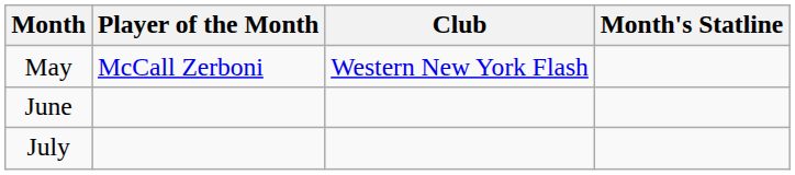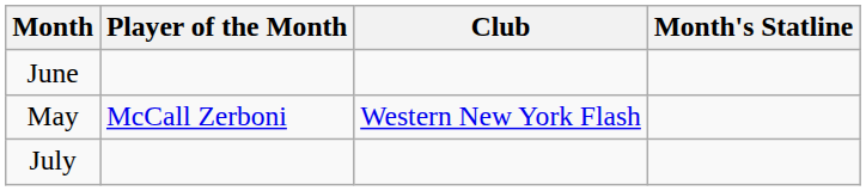 <table class=wikitable>
 <tr>
 <th>Month</th>
 <th>Player of the Month</th>
 <th>Club</th>
 <th>Month's Statline</th>
 </tr>
 <tr>
+<td align=center>June</td>
+<td></td>
+<td></td>
+<td></td>
+</tr>
+<tr>
 <td align=center>May</td>
 <td> <a href='#'>McCall Zerboni</a></td>
 <td><a href='#'>Western New York Flash</a></td>
-<td></td>
-</tr>
-<tr>
-<td align=center>June</td>
-<td></td>
-<td></td>
 <td></td>
 </tr>
 <tr>
 <td align=center>July</td>
 <td></td>
 <td></td>
 <td></td>
 </tr>
 </table>
